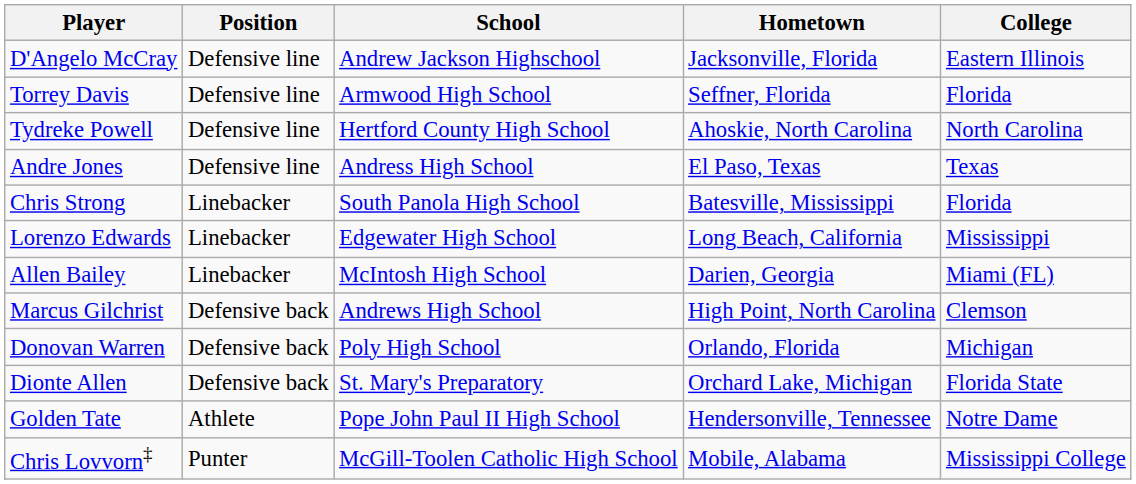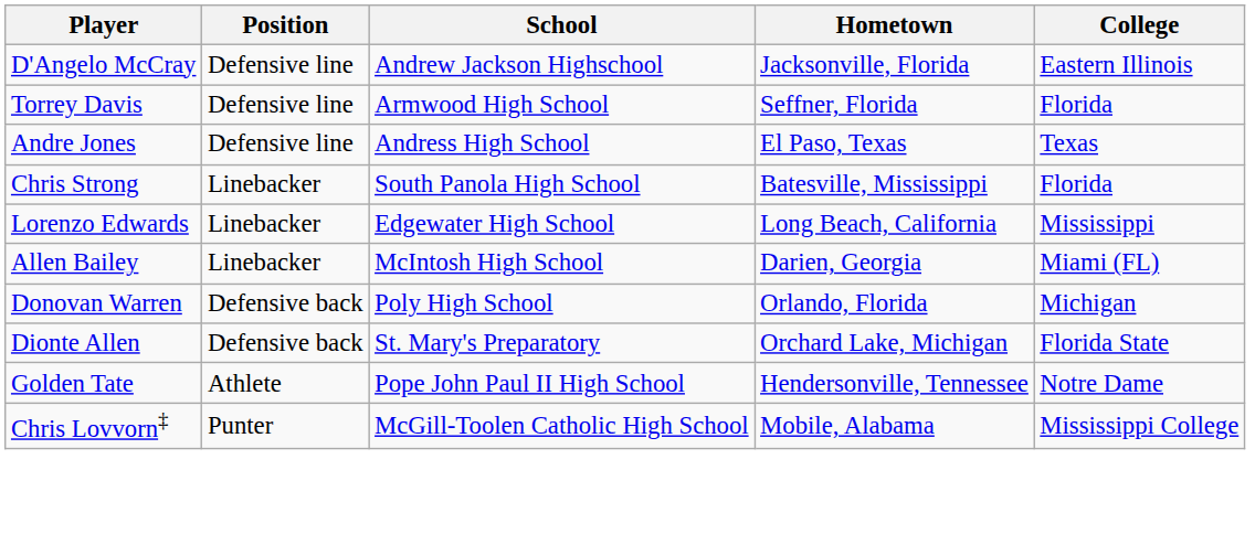 <table class="wikitable">
 <tr>
 <th>Player</th>
 <th>Position</th>
 <th>School</th>
 <th>Hometown</th>
 <th>College</th>
 </tr>
 <tr>
 <td><a href='#'>D'Angelo McCray</a></td>
 <td>Defensive line</td>
 <td><a href='#'>Andrew Jackson Highschool</a></td>
 <td><a href='#'>Jacksonville, Florida</a></td>
 <td><a href='#'>Eastern Illinois</a></td>
 </tr>
 <tr>
 <td><a href='#'>Torrey Davis</a></td>
 <td>Defensive line</td>
 <td><a href='#'>Armwood High School</a></td>
 <td><a href='#'>Seffner, Florida</a></td>
 <td><a href='#'>Florida</a></td>
-</tr>
-<tr>
-<td><a href='#'>Tydreke Powell</a></td>
-<td>Defensive line</td>
-<td><a href='#'>Hertford County High School</a></td>
-<td><a href='#'>Ahoskie, North Carolina</a></td>
-<td><a href='#'>North Carolina</a></td>
 </tr>
 <tr>
 <td><a href='#'>Andre Jones</a></td>
 <td>Defensive line</td>
 <td><a href='#'>Andress High School</a></td>
 <td><a href='#'>El Paso, Texas</a></td>
 <td><a href='#'>Texas</a></td>
 </tr>
 <tr>
 <td><a href='#'>Chris Strong</a></td>
 <td>Linebacker</td>
 <td><a href='#'>South Panola High School</a></td>
 <td><a href='#'>Batesville, Mississippi</a></td>
 <td><a href='#'>Florida</a></td>
 </tr>
 <tr>
 <td><a href='#'>Lorenzo Edwards</a></td>
 <td>Linebacker</td>
 <td><a href='#'>Edgewater High School</a></td>
 <td><a href='#'>Long Beach, California</a></td>
 <td><a href='#'>Mississippi</a></td>
 </tr>
 <tr>
 <td><a href='#'>Allen Bailey</a></td>
 <td>Linebacker</td>
 <td><a href='#'>McIntosh High School</a></td>
 <td><a href='#'>Darien, Georgia</a></td>
 <td><a href='#'>Miami (FL)</a></td>
 </tr>
 <tr>
-<td><a href='#'>Marcus Gilchrist</a></td>
-<td>Defensive back</td>
-<td><a href='#'>Andrews High School</a></td>
-<td><a href='#'>High Point, North Carolina</a></td>
-<td><a href='#'>Clemson</a></td>
-</tr>
-<tr>
 <td><a href='#'>Donovan Warren</a></td>
 <td>Defensive back</td>
 <td><a href='#'>Poly High School</a></td>
 <td><a href='#'>Orlando, Florida</a></td>
 <td><a href='#'>Michigan</a></td>
 </tr>
 <tr>
 <td><a href='#'>Dionte Allen</a></td>
 <td>Defensive back</td>
 <td><a href='#'>St. Mary's Preparatory</a></td>
 <td><a href='#'>Orchard Lake, Michigan</a></td>
 <td><a href='#'>Florida State</a></td>
 </tr>
 <tr>
 <td><a href='#'>Golden Tate</a></td>
 <td>Athlete</td>
 <td><a href='#'>Pope John Paul II High School</a></td>
 <td><a href='#'>Hendersonville, Tennessee</a></td>
 <td><a href='#'>Notre Dame</a></td>
 </tr>
 <tr>
 <td><a href='#'>Chris Lovvorn</a><sup>‡</sup></td>
 <td>Punter</td>
 <td><a href='#'>McGill-Toolen Catholic High School</a></td>
 <td><a href='#'>Mobile, Alabama</a></td>
 <td><a href='#'>Mississippi College</a></td>
 </tr>
 </table>
